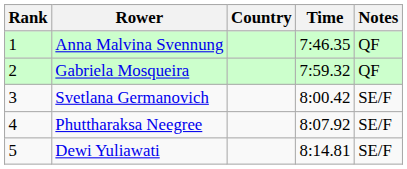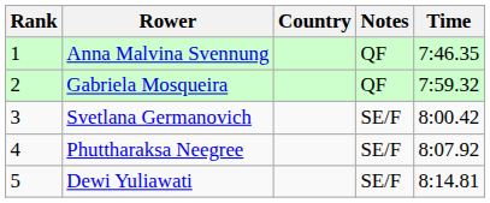 <table class="wikitable">
 <tr>
 <th>Rank</th>
 <th>Rower</th>
 <th>Country</th>
+<th>Notes</th>
 <th>Time</th>
-<th>Notes</th>
 </tr>
 <tr bgcolor=ccffcc>
 <td>1</td>
 <td><a href='#'>Anna Malvina Svennung</a></td>
 <td></td>
+<td>QF</td>
 <td>7:46.35</td>
-<td>QF</td>
 </tr>
 <tr bgcolor=ccffcc>
 <td>2</td>
 <td><a href='#'>Gabriela Mosqueira</a></td>
 <td></td>
+<td>QF</td>
 <td>7:59.32</td>
-<td>QF</td>
 </tr>
 <tr>
 <td>3</td>
 <td><a href='#'>Svetlana Germanovich</a></td>
 <td></td>
+<td>SE/F</td>
 <td>8:00.42</td>
-<td>SE/F</td>
 </tr>
 <tr>
 <td>4</td>
 <td><a href='#'>Phuttharaksa Neegree</a></td>
 <td></td>
+<td>SE/F</td>
 <td>8:07.92</td>
-<td>SE/F</td>
 </tr>
 <tr>
 <td>5</td>
 <td><a href='#'>Dewi Yuliawati</a></td>
 <td></td>
+<td>SE/F</td>
 <td>8:14.81</td>
-<td>SE/F</td>
 </tr>
 </table>
